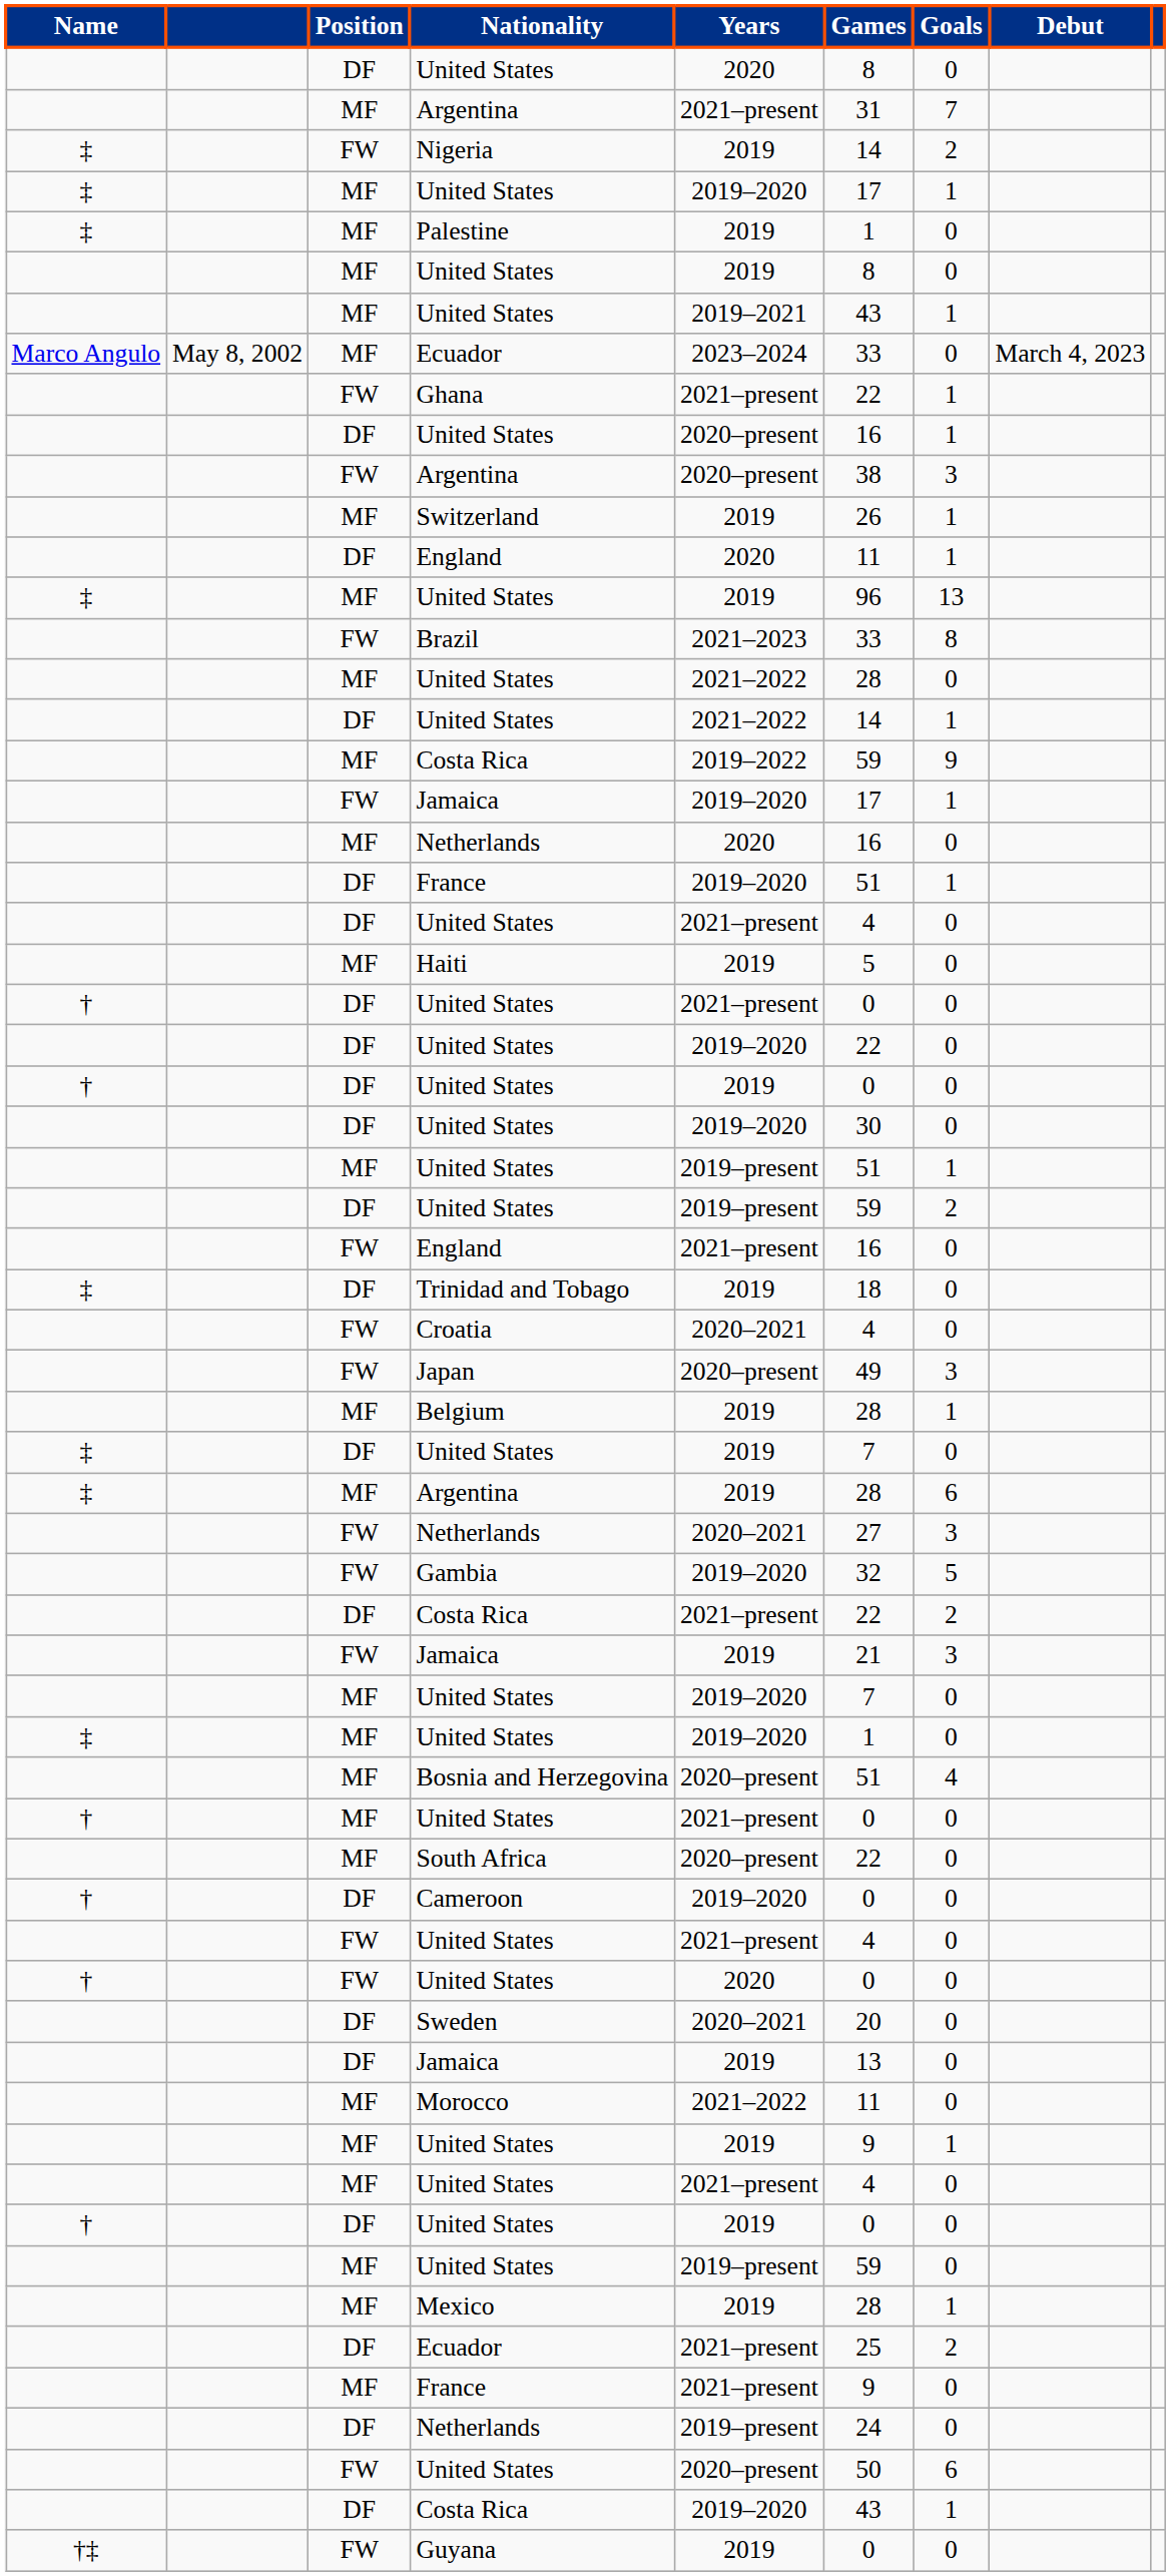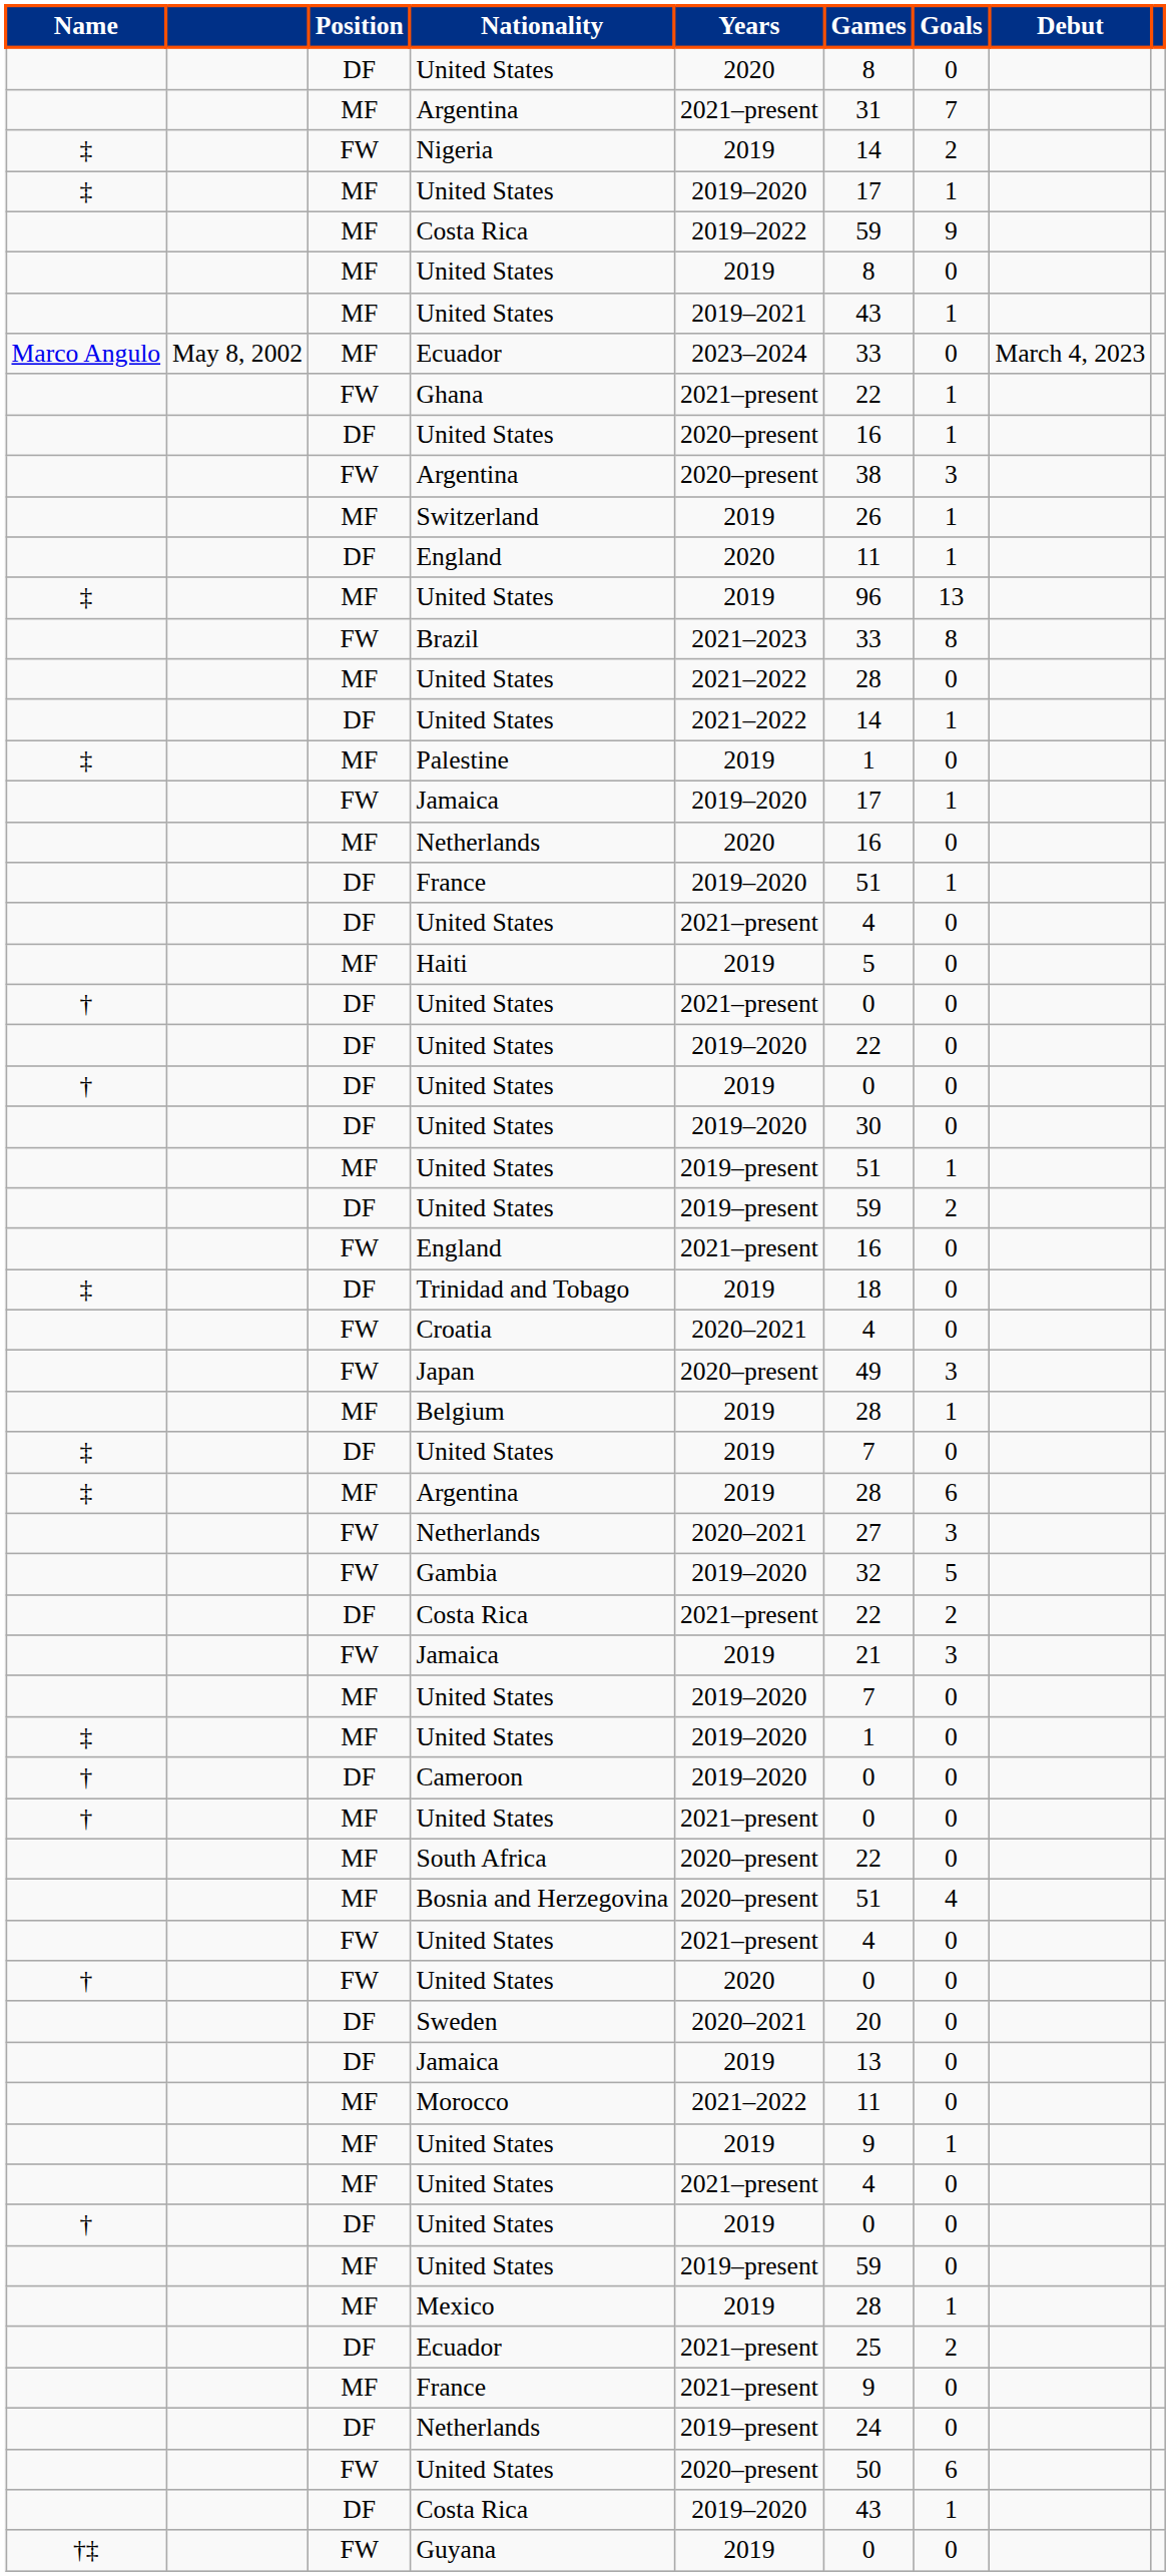 <table class="wikitable sortable" style="text-align:center">
 <tr>
 <th style="background-color:#003087; color:#FFFFFF; border:2px solid #FE5000;" scope="col">Name</th>
 <th style="background-color:#003087; color:#FFFFFF; border:2px solid #FE5000;" scope="col"></th>
 <th style="background-color:#003087; color:#FFFFFF; border:2px solid #FE5000;" scope="col">Position</th>
 <th style="background-color:#003087; color:#FFFFFF; border:2px solid #FE5000;" scope="col">Nationality</th>
 <th style="background-color:#003087; color:#FFFFFF; border:2px solid #FE5000;" scope="col">Years</th>
 <th style="background-color:#003087; color:#FFFFFF; border:2px solid #FE5000;" scope="col">Games</th>
 <th style="background-color:#003087; color:#FFFFFF; border:2px solid #FE5000;" scope="col">Goals</th>
 <th style="background-color:#003087; color:#FFFFFF; border:2px solid #FE5000;" scope="col">Debut</th>
 <th style="background-color:#003087; color:#FFFFFF; border:2px solid #FE5000;" scope="col" class="unsortable"></th>
 </tr>
 <tr>
 <td align="center"></td>
 <td></td>
 <td>DF</td>
 <td align="left"> United States</td>
 <td>2020</td>
 <td>8</td>
 <td>0</td>
 <td></td>
 <td></td>
 </tr>
 <tr>
 <td align="center"></td>
 <td></td>
 <td>MF</td>
 <td align="left"> Argentina</td>
 <td>2021–present</td>
 <td>31</td>
 <td>7</td>
 <td></td>
 <td></td>
 </tr>
 <tr>
 <td align="center"> ‡</td>
 <td></td>
 <td>FW</td>
 <td align="left"> Nigeria</td>
 <td>2019</td>
 <td>14</td>
 <td>2</td>
 <td></td>
 <td></td>
 </tr>
 <tr>
 <td align="center"> ‡</td>
 <td></td>
 <td>MF</td>
 <td align="left"> United States</td>
 <td>2019–2020</td>
 <td>17</td>
 <td>1</td>
 <td></td>
 <td></td>
 </tr>
 <tr>
-<td align="center"> ‡</td>
+<td align="center"></td>
 <td></td>
 <td>MF</td>
-<td align="left"> Palestine</td>
-<td>2019</td>
-<td>1</td>
-<td>0</td>
+<td align="left"> Costa Rica</td>
+<td>2019–2022</td>
+<td>59</td>
+<td>9</td>
 <td></td>
 <td></td>
 </tr>
 <tr>
 <td align="center"></td>
 <td></td>
 <td>MF</td>
 <td align="left"> United States</td>
 <td>2019</td>
 <td>8</td>
 <td>0</td>
 <td></td>
 <td></td>
 </tr>
 <tr>
 <td align="center"></td>
 <td></td>
 <td>MF</td>
 <td align="left"> United States</td>
 <td>2019–2021</td>
 <td>43</td>
 <td>1</td>
 <td></td>
 <td></td>
 </tr>
 <tr>
 <td><a href='#'>Marco Angulo</a></td>
 <td>May 8, 2002</td>
 <td>MF</td>
 <td align="left"> Ecuador</td>
 <td>2023–2024</td>
 <td>33</td>
 <td>0</td>
 <td>March 4, 2023</td>
 <td></td>
 </tr>
 <tr>
 <td align="center"></td>
 <td></td>
 <td>FW</td>
 <td align="left"> Ghana</td>
 <td>2021–present</td>
 <td>22</td>
 <td>1</td>
 <td></td>
 <td></td>
 </tr>
 <tr>
 <td align="center"></td>
 <td></td>
 <td>DF</td>
 <td align="left"> United States</td>
 <td>2020–present</td>
 <td>16</td>
 <td>1</td>
 <td></td>
 <td></td>
 </tr>
 <tr>
 <td align="center"></td>
 <td></td>
 <td>FW</td>
 <td align="left"> Argentina</td>
 <td>2020–present</td>
 <td>38</td>
 <td>3</td>
 <td></td>
 <td></td>
 </tr>
 <tr>
 <td align="center"></td>
 <td></td>
 <td>MF</td>
 <td align="left"> Switzerland</td>
 <td>2019</td>
 <td>26</td>
 <td>1</td>
 <td></td>
 <td></td>
 </tr>
 <tr>
 <td align="center"></td>
 <td></td>
 <td>DF</td>
 <td align="left"> England</td>
 <td>2020</td>
 <td>11</td>
 <td>1</td>
 <td></td>
 <td></td>
 </tr>
 <tr>
 <td align="center"> ‡</td>
 <td></td>
 <td>MF</td>
 <td align="left"> United States</td>
 <td>2019</td>
 <td>96</td>
 <td>13</td>
 <td></td>
 <td></td>
 </tr>
 <tr>
 <td align="center"></td>
 <td></td>
 <td>FW</td>
 <td align="left"> Brazil</td>
 <td>2021–2023</td>
 <td>33</td>
 <td>8</td>
 <td></td>
 <td></td>
 </tr>
 <tr>
 <td align="center"></td>
 <td></td>
 <td>MF</td>
 <td align="left"> United States</td>
 <td>2021–2022</td>
 <td>28</td>
 <td>0</td>
 <td></td>
 <td></td>
 </tr>
 <tr>
 <td align="center"></td>
 <td></td>
 <td>DF</td>
 <td align="left"> United States</td>
 <td>2021–2022</td>
 <td>14</td>
 <td>1</td>
 <td></td>
 <td></td>
 </tr>
 <tr>
-<td align="center"></td>
+<td align="center"> ‡</td>
 <td></td>
 <td>MF</td>
-<td align="left"> Costa Rica</td>
-<td>2019–2022</td>
-<td>59</td>
-<td>9</td>
+<td align="left"> Palestine</td>
+<td>2019</td>
+<td>1</td>
+<td>0</td>
 <td></td>
 <td></td>
 </tr>
 <tr>
 <td align="center"></td>
 <td></td>
 <td>FW</td>
 <td align="left"> Jamaica</td>
 <td>2019–2020</td>
 <td>17</td>
 <td>1</td>
 <td></td>
 <td></td>
 </tr>
 <tr>
 <td align="center"></td>
 <td></td>
 <td>MF</td>
 <td align="left"> Netherlands</td>
 <td>2020</td>
 <td>16</td>
 <td>0</td>
 <td></td>
 <td></td>
 </tr>
 <tr>
 <td align="center"></td>
 <td></td>
 <td>DF</td>
 <td align="left"> France</td>
 <td>2019–2020</td>
 <td>51</td>
 <td>1</td>
 <td></td>
 <td></td>
 </tr>
 <tr>
 <td align="center"></td>
 <td></td>
 <td>DF</td>
 <td align="left"> United States</td>
 <td>2021–present</td>
 <td>4</td>
 <td>0</td>
 <td></td>
 <td></td>
 </tr>
 <tr>
 <td align="center"></td>
 <td></td>
 <td>MF</td>
 <td align="left"> Haiti</td>
 <td>2019</td>
 <td>5</td>
 <td>0</td>
 <td></td>
 <td></td>
 </tr>
 <tr>
 <td align="center"> †</td>
 <td></td>
 <td>DF</td>
 <td align="left"> United States</td>
 <td>2021–present</td>
 <td>0</td>
 <td>0</td>
 <td></td>
 <td></td>
 </tr>
 <tr>
 <td align="center"></td>
 <td></td>
 <td>DF</td>
 <td align="left"> United States</td>
 <td>2019–2020</td>
 <td>22</td>
 <td>0</td>
 <td></td>
 <td></td>
 </tr>
 <tr>
 <td align="center"> †</td>
 <td></td>
 <td>DF</td>
 <td align="left"> United States</td>
 <td>2019</td>
 <td>0</td>
 <td>0</td>
 <td></td>
 <td></td>
 </tr>
 <tr>
 <td align="center"></td>
 <td></td>
 <td>DF</td>
 <td align="left"> United States</td>
 <td>2019–2020</td>
 <td>30</td>
 <td>0</td>
 <td></td>
 <td></td>
 </tr>
 <tr>
 <td align="center"></td>
 <td></td>
 <td>MF</td>
 <td align="left"> United States</td>
 <td>2019–present</td>
 <td>51</td>
 <td>1</td>
 <td></td>
 <td></td>
 </tr>
 <tr>
 <td align="center"></td>
 <td></td>
 <td>DF</td>
 <td align="left"> United States</td>
 <td>2019–present</td>
 <td>59</td>
 <td>2</td>
 <td></td>
 <td></td>
 </tr>
 <tr>
 <td align="center"></td>
 <td></td>
 <td>FW</td>
 <td align="left"> England</td>
 <td>2021–present</td>
 <td>16</td>
 <td>0</td>
 <td></td>
 <td></td>
 </tr>
 <tr>
 <td align="center"> ‡</td>
 <td></td>
 <td>DF</td>
 <td align="left"> Trinidad and Tobago</td>
 <td>2019</td>
 <td>18</td>
 <td>0</td>
 <td></td>
 <td></td>
 </tr>
 <tr>
 <td align="center"></td>
 <td></td>
 <td>FW</td>
 <td align="left"> Croatia</td>
 <td>2020–2021</td>
 <td>4</td>
 <td>0</td>
 <td></td>
 <td></td>
 </tr>
 <tr>
 <td align="center"></td>
 <td></td>
 <td>FW</td>
 <td align="left"> Japan</td>
 <td>2020–present</td>
 <td>49</td>
 <td>3</td>
 <td></td>
 <td></td>
 </tr>
 <tr>
 <td align="center"></td>
 <td></td>
 <td>MF</td>
 <td align="left"> Belgium</td>
 <td>2019</td>
 <td>28</td>
 <td>1</td>
 <td></td>
 <td></td>
 </tr>
 <tr>
 <td align="center"> ‡</td>
 <td></td>
 <td>DF</td>
 <td align="left"> United States</td>
 <td>2019</td>
 <td>7</td>
 <td>0</td>
 <td></td>
 <td></td>
 </tr>
 <tr>
 <td align="center"> ‡</td>
 <td></td>
 <td>MF</td>
 <td align="left"> Argentina</td>
 <td>2019</td>
 <td>28</td>
 <td>6</td>
 <td></td>
 <td></td>
 </tr>
 <tr>
 <td align="center"></td>
 <td></td>
 <td>FW</td>
 <td align="left"> Netherlands</td>
 <td>2020–2021</td>
 <td>27</td>
 <td>3</td>
 <td></td>
 <td></td>
 </tr>
 <tr>
 <td align="center"></td>
 <td></td>
 <td>FW</td>
 <td align="left"> Gambia</td>
 <td>2019–2020</td>
 <td>32</td>
 <td>5</td>
 <td></td>
 <td></td>
 </tr>
 <tr>
 <td align="center"></td>
 <td></td>
 <td>DF</td>
 <td align="left"> Costa Rica</td>
 <td>2021–present</td>
 <td>22</td>
 <td>2</td>
 <td></td>
 <td></td>
 </tr>
 <tr>
 <td align="center"></td>
 <td></td>
 <td>FW</td>
 <td align="left"> Jamaica</td>
 <td>2019</td>
 <td>21</td>
 <td>3</td>
 <td></td>
 <td></td>
 </tr>
 <tr>
 <td align="center"></td>
 <td></td>
 <td>MF</td>
 <td align="left"> United States</td>
 <td>2019–2020</td>
 <td>7</td>
 <td>0</td>
 <td></td>
 <td></td>
 </tr>
 <tr>
 <td align="center"> ‡</td>
 <td></td>
 <td>MF</td>
 <td align="left"> United States</td>
 <td>2019–2020</td>
 <td>1</td>
 <td>0</td>
 <td></td>
 <td></td>
 </tr>
 <tr>
-<td align="center"></td>
+<td align="center"> †</td>
 <td></td>
-<td>MF</td>
-<td align="left"> Bosnia and Herzegovina</td>
-<td>2020–present</td>
-<td>51</td>
-<td>4</td>
+<td>DF</td>
+<td align="left"> Cameroon</td>
+<td>2019–2020</td>
+<td>0</td>
+<td>0</td>
 <td></td>
 <td></td>
 </tr>
 <tr>
 <td align="center"> †</td>
 <td></td>
 <td>MF</td>
 <td align="left"> United States</td>
 <td>2021–present</td>
 <td>0</td>
 <td>0</td>
 <td></td>
 <td></td>
 </tr>
 <tr>
 <td align="center"></td>
 <td></td>
 <td>MF</td>
 <td align="left"> South Africa</td>
 <td>2020–present</td>
 <td>22</td>
 <td>0</td>
 <td></td>
 <td></td>
 </tr>
 <tr>
-<td align="center"> †</td>
+<td align="center"></td>
 <td></td>
-<td>DF</td>
-<td align="left"> Cameroon</td>
-<td>2019–2020</td>
-<td>0</td>
-<td>0</td>
+<td>MF</td>
+<td align="left"> Bosnia and Herzegovina</td>
+<td>2020–present</td>
+<td>51</td>
+<td>4</td>
 <td></td>
 <td></td>
 </tr>
 <tr>
 <td align="center"></td>
 <td></td>
 <td>FW</td>
 <td align="left"> United States</td>
 <td>2021–present</td>
 <td>4</td>
 <td>0</td>
 <td></td>
 <td></td>
 </tr>
 <tr>
 <td align="center"> †</td>
 <td></td>
 <td>FW</td>
 <td align="left"> United States</td>
 <td>2020</td>
 <td>0</td>
 <td>0</td>
 <td></td>
 <td></td>
 </tr>
 <tr>
 <td align="center"></td>
 <td></td>
 <td>DF</td>
 <td align="left"> Sweden</td>
 <td>2020–2021</td>
 <td>20</td>
 <td>0</td>
 <td></td>
 <td></td>
 </tr>
 <tr>
 <td align="center"></td>
 <td></td>
 <td>DF</td>
 <td align="left"> Jamaica</td>
 <td>2019</td>
 <td>13</td>
 <td>0</td>
 <td></td>
 <td></td>
 </tr>
 <tr>
 <td align="center"></td>
 <td></td>
 <td>MF</td>
 <td align="left"> Morocco</td>
 <td>2021–2022</td>
 <td>11</td>
 <td>0</td>
 <td></td>
 <td></td>
 </tr>
 <tr>
 <td align="center"></td>
 <td></td>
 <td>MF</td>
 <td align="left"> United States</td>
 <td>2019</td>
 <td>9</td>
 <td>1</td>
 <td></td>
 <td></td>
 </tr>
 <tr>
 <td align="center"></td>
 <td></td>
 <td>MF</td>
 <td align="left"> United States</td>
 <td>2021–present</td>
 <td>4</td>
 <td>0</td>
 <td></td>
 <td></td>
 </tr>
 <tr>
 <td align="center"> †</td>
 <td></td>
 <td>DF</td>
 <td align="left"> United States</td>
 <td>2019</td>
 <td>0</td>
 <td>0</td>
 <td></td>
 <td></td>
 </tr>
 <tr>
 <td align="center"></td>
 <td></td>
 <td>MF</td>
 <td align="left"> United States</td>
 <td>2019–present</td>
 <td>59</td>
 <td>0</td>
 <td></td>
 <td></td>
 </tr>
 <tr>
 <td align="center"></td>
 <td></td>
 <td>MF</td>
 <td align="left"> Mexico</td>
 <td>2019</td>
 <td>28</td>
 <td>1</td>
 <td></td>
 <td></td>
 </tr>
 <tr>
 <td align="center"></td>
 <td></td>
 <td>DF</td>
 <td align="left"> Ecuador</td>
 <td>2021–present</td>
 <td>25</td>
 <td>2</td>
 <td></td>
 <td></td>
 </tr>
 <tr>
 <td align="center"></td>
 <td></td>
 <td>MF</td>
 <td align="left"> France</td>
 <td>2021–present</td>
 <td>9</td>
 <td>0</td>
 <td></td>
 <td></td>
 </tr>
 <tr>
 <td align="center"></td>
 <td></td>
 <td>DF</td>
 <td align="left"> Netherlands</td>
 <td>2019–present</td>
 <td>24</td>
 <td>0</td>
 <td></td>
 <td></td>
 </tr>
 <tr>
 <td align="center"></td>
 <td></td>
 <td>FW</td>
 <td align="left"> United States</td>
 <td>2020–present</td>
 <td>50</td>
 <td>6</td>
 <td></td>
 <td></td>
 </tr>
 <tr>
 <td align="center"></td>
 <td></td>
 <td>DF</td>
 <td align="left"> Costa Rica</td>
 <td>2019–2020</td>
 <td>43</td>
 <td>1</td>
 <td></td>
 <td></td>
 </tr>
 <tr>
 <td align="center"> †‡</td>
 <td></td>
 <td>FW</td>
 <td align="left"> Guyana</td>
 <td>2019</td>
 <td>0</td>
 <td>0</td>
 <td></td>
 <td></td>
 </tr>
 <tr>
 </tr>
 </table>
